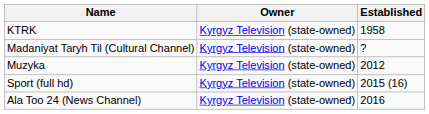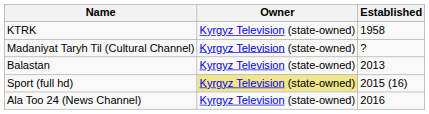 <table class="wikitable" border="1" class="wikitable sortable">
 <tr>
 <th>Name</th>
 <th>Owner</th>
 <th>Established</th>
 </tr>
 <tr>
 <td>KTRK</td>
 <td><a href='#'>Kyrgyz Television</a> (state-owned)</td>
 <td>1958</td>
 </tr>
 <tr>
 <td>Madaniyat Taryh Til (Cultural Channel)</td>
 <td><a href='#'>Kyrgyz Television</a> (state-owned)</td>
 <td>?</td>
 </tr>
 <tr>
-<td>Muzyka</td>
+<td>Balastan</td>
 <td><a href='#'>Kyrgyz Television</a> (state-owned)</td>
-<td>2012</td>
+<td>2013</td>
 </tr>
 <tr>
 <td>Sport (full hd)</td>
-<td><a href='#'>Kyrgyz Television</a> (state-owned)</td>
+<td style="background: khaki;"><a href='#'>Kyrgyz Television</a> (state-owned)</td>
 <td>2015 (16)</td>
 </tr>
 <tr>
 <td>Ala Too 24 (News Channel)</td>
 <td><a href='#'>Kyrgyz Television</a> (state-owned)</td>
 <td>2016</td>
 </tr>
 </table>
